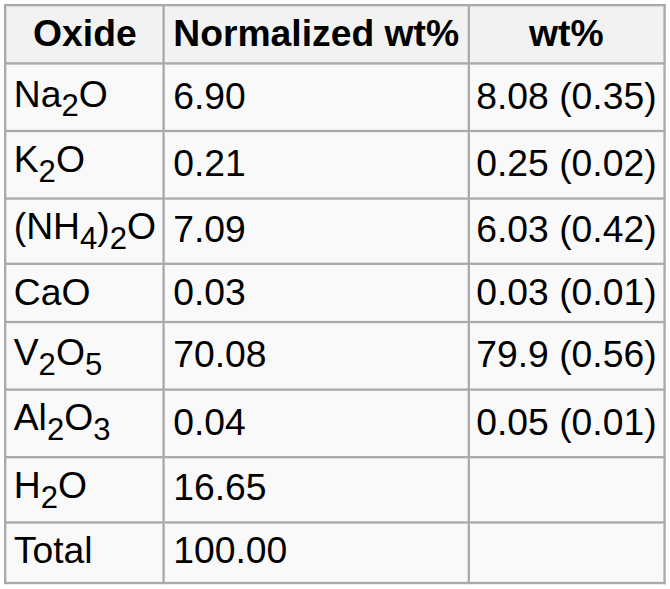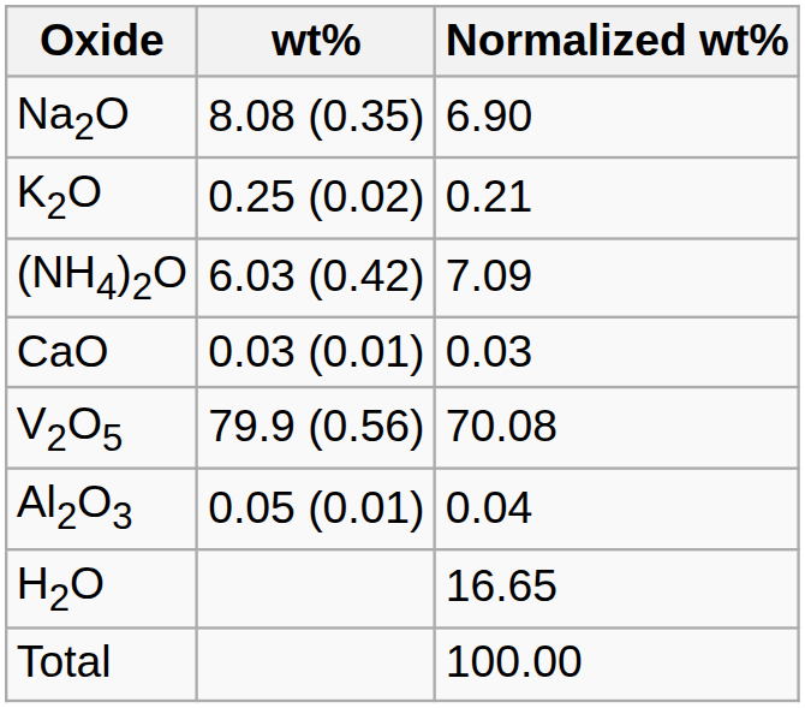 <table class="wikitable">
 <tr>
 <th>Oxide</th>
+<th>wt%</th>
 <th>Normalized wt%</th>
-<th>wt%</th>
 </tr>
 <tr>
 <td>Na<sub>2</sub>O</td>
+<td>8.08 (0.35)</td>
 <td>6.90</td>
-<td>8.08 (0.35)</td>
 </tr>
 <tr>
 <td>K<sub>2</sub>O</td>
+<td>0.25 (0.02)</td>
 <td>0.21</td>
-<td>0.25 (0.02)</td>
 </tr>
 <tr>
 <td>(NH<sub>4</sub>)<sub>2</sub>O</td>
+<td>6.03 (0.42)</td>
 <td>7.09</td>
-<td>6.03 (0.42)</td>
 </tr>
 <tr>
 <td>CaO</td>
+<td>0.03 (0.01)</td>
 <td>0.03</td>
-<td>0.03 (0.01)</td>
 </tr>
 <tr>
 <td>V<sub>2</sub>O<sub>5</sub></td>
+<td>79.9 (0.56)</td>
 <td>70.08</td>
-<td>79.9 (0.56)</td>
 </tr>
 <tr>
 <td>Al<sub>2</sub>O<sub>3</sub></td>
+<td>0.05 (0.01)</td>
 <td>0.04</td>
-<td>0.05 (0.01)</td>
 </tr>
 <tr>
 <td>H<sub>2</sub>O</td>
+<td></td>
 <td>16.65</td>
-<td></td>
 </tr>
 <tr>
 <td>Total</td>
+<td></td>
 <td>100.00</td>
-<td></td>
 </tr>
 </table>
